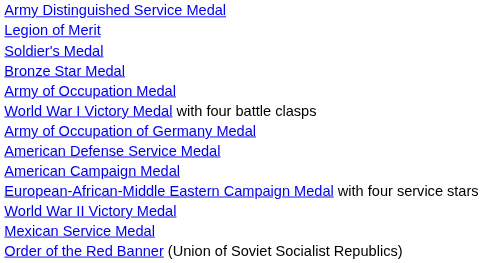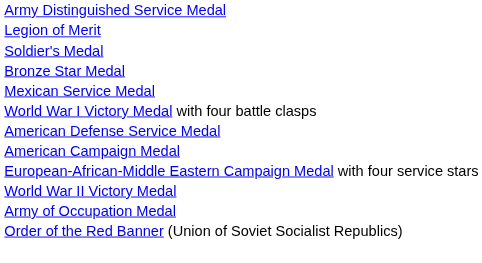 <table>
 <tr>
 <td></td>
 <td><a href='#'>Army Distinguished Service Medal</a></td>
 </tr>
 <tr>
 <td></td>
 <td><a href='#'>Legion of Merit</a></td>
 </tr>
 <tr>
 <td></td>
 <td><a href='#'>Soldier's Medal</a></td>
 </tr>
 <tr>
 <td></td>
 <td><a href='#'>Bronze Star Medal</a></td>
 </tr>
 <tr>
 <td></td>
-<td><a href='#'>Army of Occupation Medal</a></td>
+<td><a href='#'>Mexican Service Medal</a></td>
 </tr>
 <tr>
 <td></td>
 <td><a href='#'>World War I Victory Medal</a> with four battle clasps</td>
-</tr>
-<tr>
-<td></td>
-<td><a href='#'>Army of Occupation of Germany Medal</a></td>
 </tr>
 <tr>
 <td></td>
 <td><a href='#'>American Defense Service Medal</a></td>
 </tr>
 <tr>
 <td></td>
 <td><a href='#'>American Campaign Medal</a></td>
 </tr>
 <tr>
 <td></td>
 <td><a href='#'>European-African-Middle Eastern Campaign Medal</a> with four service stars</td>
 </tr>
 <tr>
 <td></td>
 <td><a href='#'>World War II Victory Medal</a></td>
 </tr>
 <tr>
 <td></td>
-<td><a href='#'>Mexican Service Medal</a></td>
+<td><a href='#'>Army of Occupation Medal</a></td>
 </tr>
 <tr>
 <td></td>
 <td><a href='#'>Order of the Red Banner</a> (Union of Soviet Socialist Republics)</td>
 </tr>
 </table>
